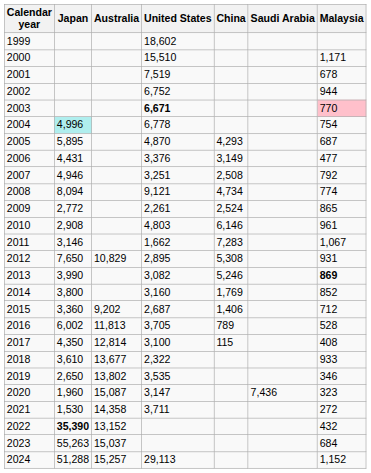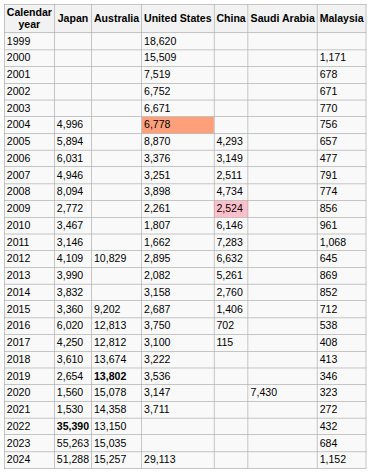 <table class="wikitable">
 <tr>
 <th>Calendar<br>year</th>
 <th>Japan</th>
 <th>Australia</th>
 <th>United States</th>
 <th>China</th>
 <th>Saudi Arabia</th>
 <th>Malaysia</th>
 </tr>
 <tr>
 <td>1999</td>
 <td></td>
 <td></td>
-<td>18,602</td>
+<td>18,620</td>
 <td></td>
 <td></td>
 <td></td>
 </tr>
 <tr>
 <td>2000</td>
 <td></td>
 <td></td>
-<td>15,510</td>
+<td>15,509</td>
 <td></td>
 <td></td>
 <td>1,171</td>
 </tr>
 <tr>
 <td>2001</td>
 <td></td>
 <td></td>
 <td>7,519</td>
 <td></td>
 <td></td>
 <td>678</td>
 </tr>
 <tr>
 <td>2002</td>
 <td></td>
 <td></td>
 <td>6,752</td>
 <td></td>
 <td></td>
-<td>944</td>
+<td>671</td>
 </tr>
 <tr>
 <td>2003</td>
 <td></td>
 <td></td>
-<td><strong>6,671</strong></td>
+<td>6,671</td>
 <td></td>
 <td></td>
-<td style="background: pink;">770</td>
+<td>770</td>
 </tr>
 <tr>
 <td>2004</td>
-<td style="background: paleturquoise;">4,996</td>
+<td>4,996</td>
 <td></td>
-<td>6,778</td>
+<td style="background: lightsalmon;">6,778</td>
 <td></td>
 <td></td>
-<td>754</td>
+<td>756</td>
 </tr>
 <tr>
 <td>2005</td>
-<td>5,895</td>
+<td>5,894</td>
 <td></td>
-<td>4,870</td>
+<td>8,870</td>
 <td>4,293</td>
 <td></td>
-<td>687</td>
+<td>657</td>
 </tr>
 <tr>
 <td>2006</td>
-<td>4,431</td>
+<td>6,031</td>
 <td></td>
 <td>3,376</td>
 <td>3,149</td>
 <td></td>
 <td>477</td>
 </tr>
 <tr>
 <td>2007</td>
 <td>4,946</td>
 <td></td>
 <td>3,251</td>
-<td>2,508</td>
+<td>2,511</td>
 <td></td>
-<td>792</td>
+<td>791</td>
 </tr>
 <tr>
 <td>2008</td>
 <td>8,094</td>
 <td></td>
-<td>9,121</td>
+<td>3,898</td>
 <td>4,734</td>
 <td></td>
 <td>774</td>
 </tr>
 <tr>
 <td>2009</td>
 <td>2,772</td>
 <td></td>
 <td>2,261</td>
-<td>2,524</td>
+<td style="background: pink;">2,524</td>
 <td></td>
-<td>865</td>
+<td>856</td>
 </tr>
 <tr>
 <td>2010</td>
-<td>2,908</td>
+<td>3,467</td>
 <td></td>
-<td>4,803</td>
+<td>1,807</td>
 <td>6,146</td>
 <td></td>
 <td>961</td>
 </tr>
 <tr>
 <td>2011</td>
 <td>3,146</td>
 <td></td>
 <td>1,662</td>
 <td>7,283</td>
 <td></td>
-<td>1,067</td>
+<td>1,068</td>
 </tr>
 <tr>
 <td>2012</td>
-<td>7,650</td>
+<td>4,109</td>
 <td>10,829</td>
 <td>2,895</td>
-<td>5,308</td>
+<td>6,632</td>
 <td></td>
-<td>931</td>
+<td>645</td>
 </tr>
 <tr>
 <td>2013</td>
 <td>3,990</td>
 <td></td>
-<td>3,082</td>
-<td>5,246</td>
+<td>2,082</td>
+<td>5,261</td>
 <td></td>
-<td><strong>869</strong></td>
+<td>869</td>
 </tr>
 <tr>
 <td>2014</td>
-<td>3,800</td>
+<td>3,832</td>
 <td></td>
-<td>3,160</td>
-<td>1,769</td>
+<td>3,158</td>
+<td>2,760</td>
 <td></td>
 <td>852</td>
 </tr>
 <tr>
 <td>2015</td>
 <td>3,360</td>
 <td>9,202</td>
 <td>2,687</td>
 <td>1,406</td>
 <td></td>
 <td>712</td>
 </tr>
 <tr>
 <td>2016</td>
-<td>6,002</td>
-<td>11,813</td>
-<td>3,705</td>
-<td>789</td>
+<td>6,020</td>
+<td>12,813</td>
+<td>3,750</td>
+<td>702</td>
 <td></td>
-<td>528</td>
+<td>538</td>
 </tr>
 <tr>
 <td>2017</td>
-<td>4,350</td>
-<td>12,814</td>
+<td>4,250</td>
+<td>12,812</td>
 <td>3,100</td>
 <td>115</td>
 <td></td>
 <td>408</td>
 </tr>
 <tr>
 <td>2018</td>
 <td>3,610</td>
-<td>13,677</td>
-<td>2,322</td>
+<td>13,674</td>
+<td>3,222</td>
 <td></td>
 <td></td>
-<td>933</td>
+<td>413</td>
 </tr>
 <tr>
 <td>2019</td>
-<td>2,650</td>
-<td>13,802</td>
-<td>3,535</td>
+<td>2,654</td>
+<td><strong>13,802</strong></td>
+<td>3,536</td>
 <td></td>
 <td></td>
 <td>346</td>
 </tr>
 <tr>
 <td>2020</td>
-<td>1,960</td>
-<td>15,087</td>
+<td>1,560</td>
+<td>15,078</td>
 <td>3,147</td>
 <td></td>
-<td>7,436</td>
+<td>7,430</td>
 <td>323</td>
 </tr>
 <tr>
 <td>2021</td>
 <td>1,530</td>
 <td>14,358</td>
 <td>3,711</td>
 <td></td>
 <td></td>
 <td>272</td>
 </tr>
 <tr>
 <td>2022</td>
 <td><strong>35,390</strong></td>
-<td>13,152</td>
+<td>13,150</td>
 <td></td>
 <td></td>
 <td></td>
 <td>432</td>
 </tr>
 <tr>
 <td>2023</td>
 <td>55,263</td>
-<td>15,037</td>
+<td>15,035</td>
 <td></td>
 <td></td>
 <td></td>
 <td>684</td>
 </tr>
 <tr>
 <td>2024</td>
 <td>51,288</td>
 <td>15,257</td>
 <td>29,113</td>
 <td></td>
 <td></td>
 <td>1,152</td>
 </tr>
 </table>
